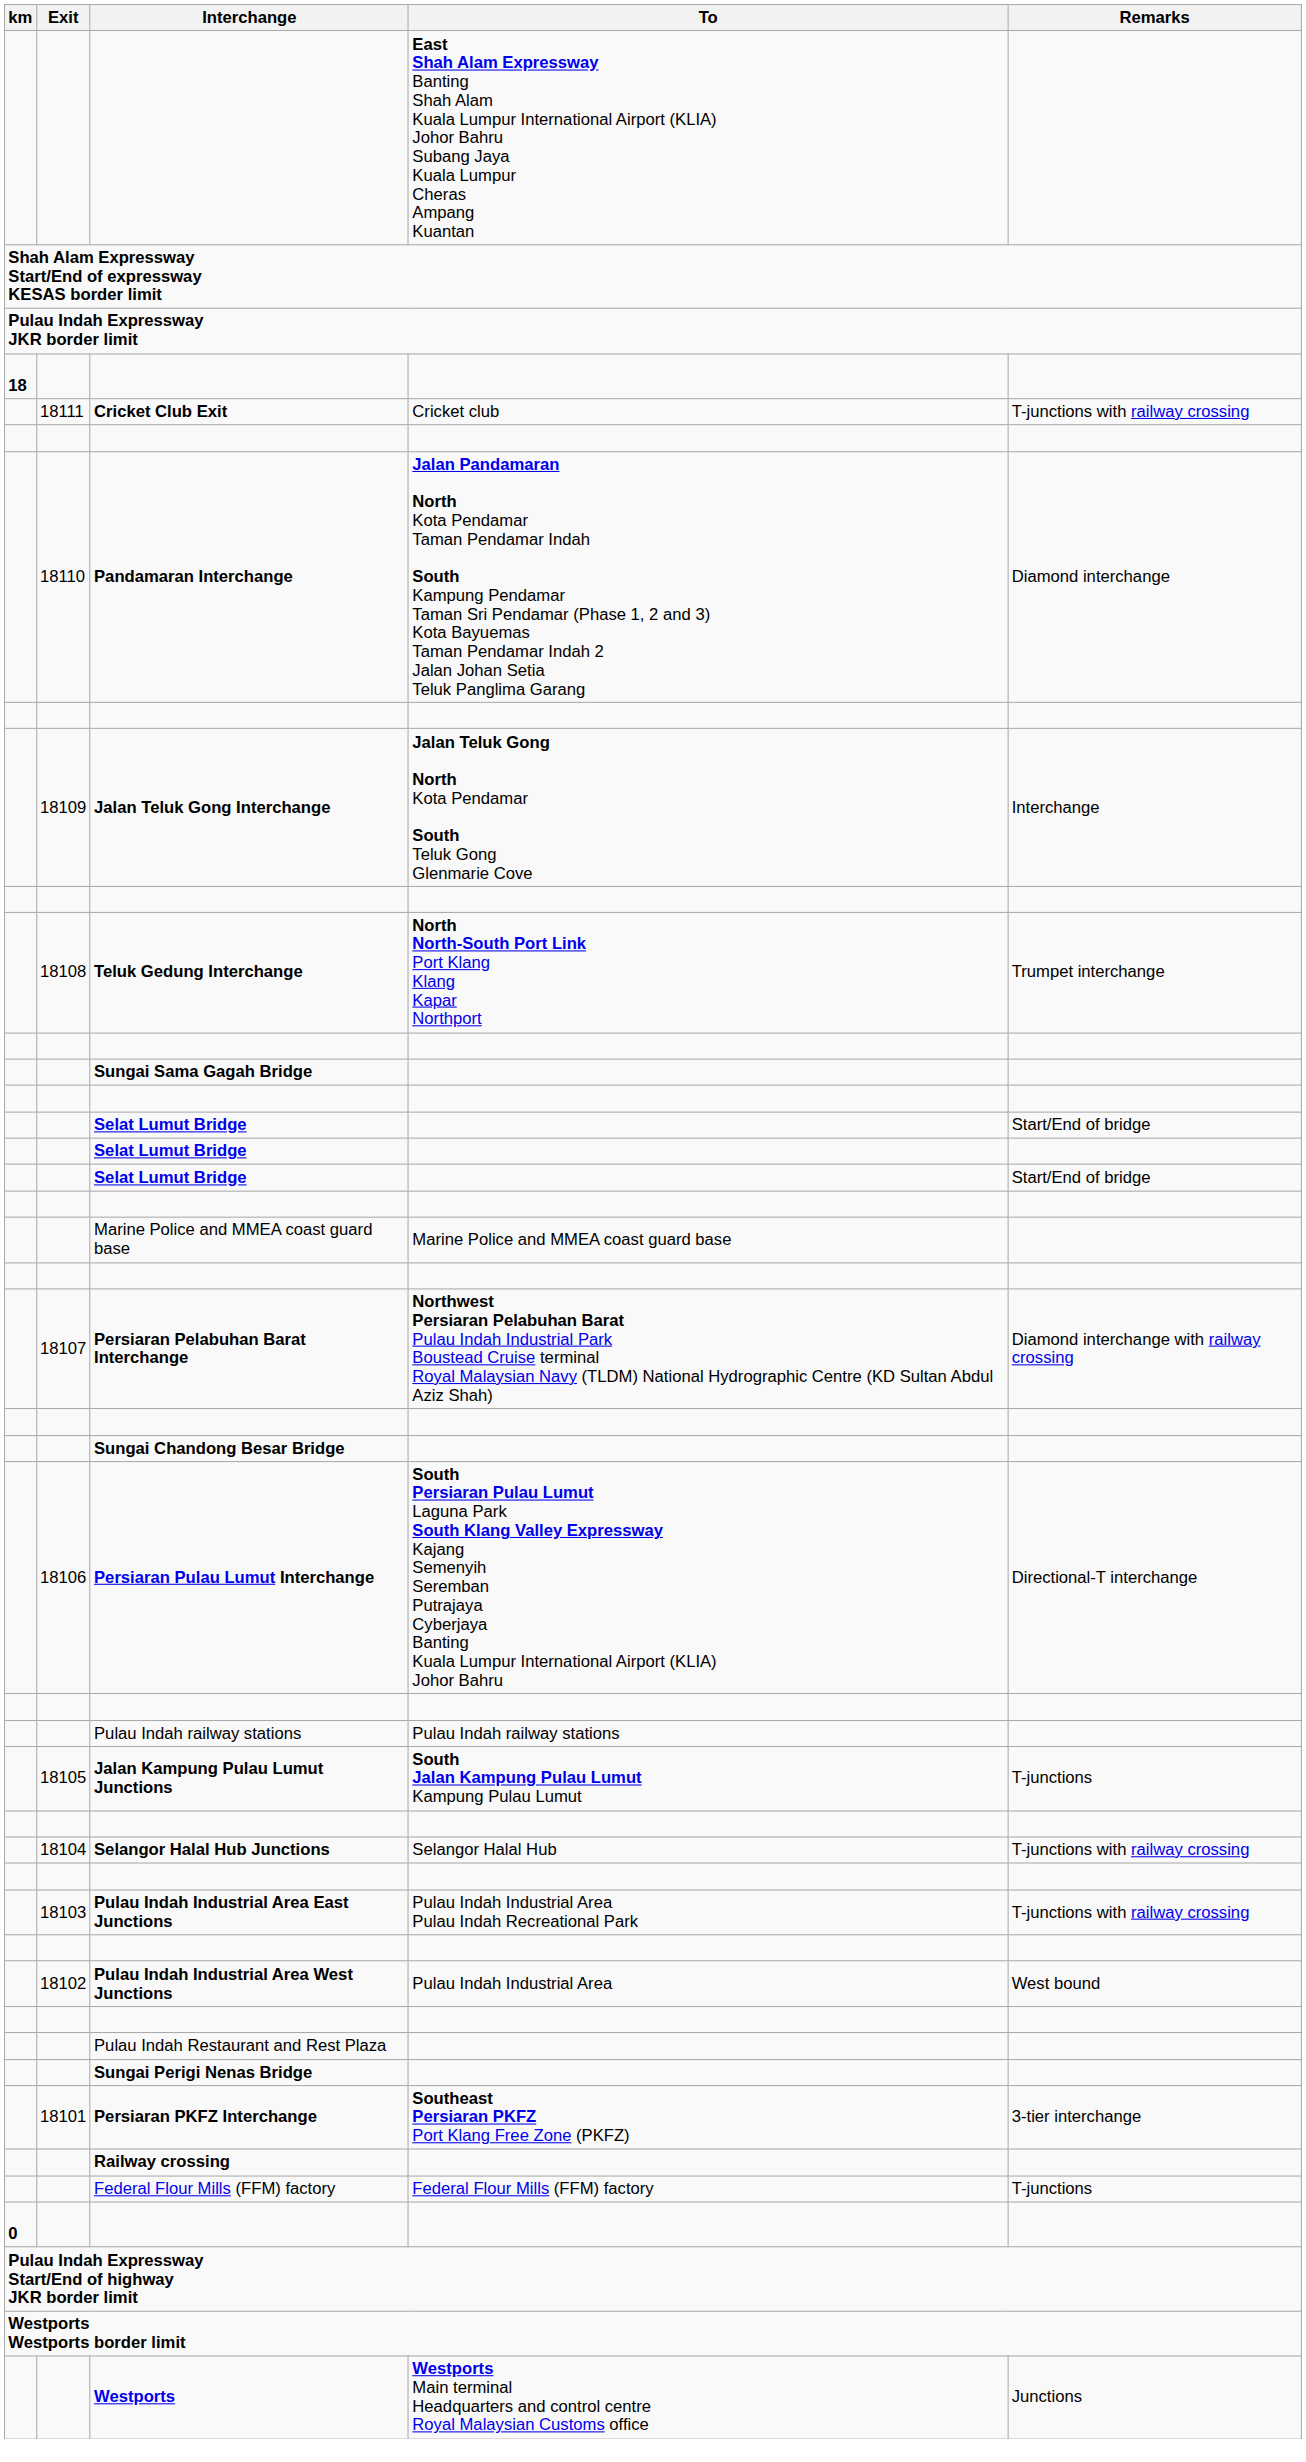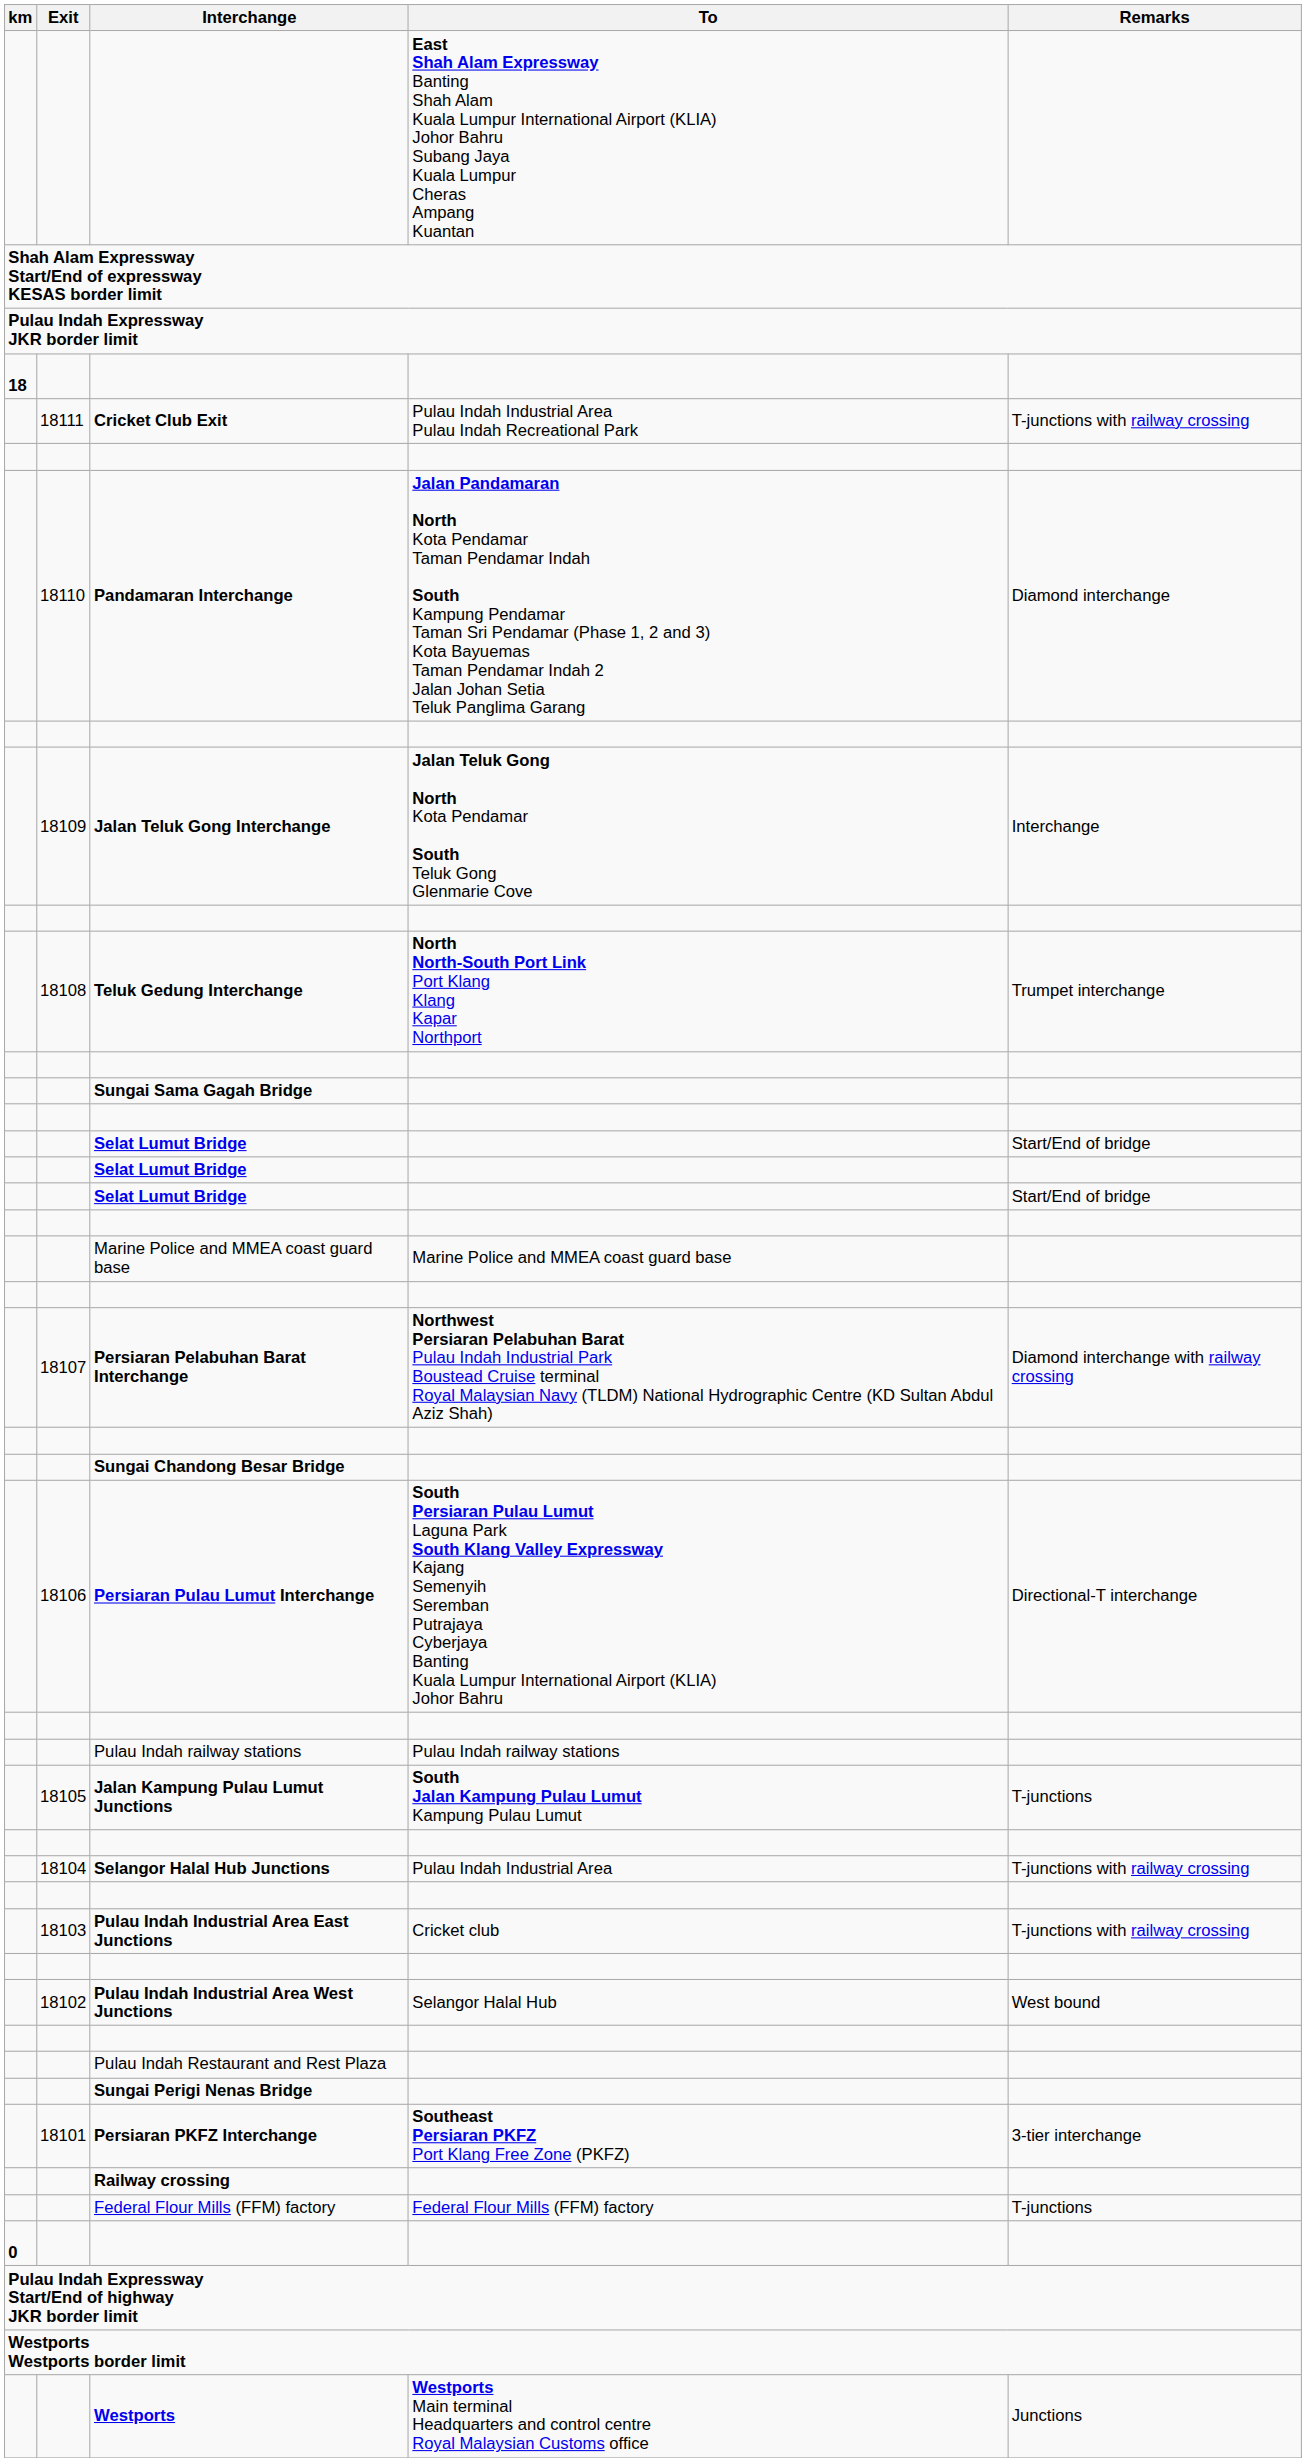 <table class=wikitable>
 <tr>
 <th>km</th>
 <th>Exit</th>
 <th>Interchange</th>
 <th>To</th>
 <th>Remarks</th>
 </tr>
 <tr>
 <td></td>
 <td></td>
 <td></td>
 <td><strong>East</strong><br> <strong><a href='#'>Shah Alam Expressway</a></strong><br> Banting<br> Shah Alam<br>  Kuala Lumpur International Airport (KLIA) <br>  Johor Bahru<br> Subang Jaya<br> Kuala Lumpur<br> Cheras<br> Ampang<br>   Kuantan</td>
 <td></td>
 </tr>
 <tr>
 <td style="width:600px" colspan="6" style="text-align:center; background:green;"><strong><span> Shah Alam Expressway<br>Start/End of expressway<br>KESAS border limit</span></strong></td>
 </tr>
 <tr>
 <td style="width:600px" colspan="6" style="text-align:center; background:blue;"><strong><span> Pulau Indah Expressway<br>JKR border limit</span></strong></td>
 </tr>
 <tr>
 <td><br><strong>18</strong></td>
 <td></td>
 <td></td>
 <td></td>
 <td></td>
 </tr>
 <tr>
 <td></td>
 <td>18111</td>
 <td><strong>Cricket Club Exit</strong></td>
-<td>Cricket club</td>
+<td>Pulau Indah Industrial Area<br> Pulau Indah Recreational Park</td>
 <td>T-junctions with <a href='#'>railway crossing</a></td>
 </tr>
 <tr>
 <td><br></td>
 <td></td>
 <td></td>
 <td></td>
 <td></td>
 </tr>
 <tr>
 <td></td>
 <td>18110</td>
 <td><strong>Pandamaran Interchange</strong></td>
 <td> <strong><a href='#'>Jalan Pandamaran</a></strong><br><br><strong>North</strong><br>Kota Pendamar<br>Taman Pendamar Indah<br><br><strong>South</strong><br>Kampung Pendamar<br>Taman Sri Pendamar (Phase 1, 2 and 3)<br>Kota Bayuemas<br>Taman Pendamar Indah 2<br>Jalan Johan Setia<br>Teluk Panglima Garang</td>
 <td>Diamond interchange</td>
 </tr>
 <tr>
 <td><br></td>
 <td></td>
 <td></td>
 <td></td>
 <td></td>
 </tr>
 <tr>
 <td></td>
 <td>18109</td>
 <td><strong>Jalan Teluk Gong Interchange</strong></td>
 <td><strong>Jalan Teluk Gong</strong><br><br><strong>North</strong><br>Kota Pendamar<br><br><strong>South</strong><br>Teluk Gong<br>Glenmarie Cove</td>
 <td>Interchange</td>
 </tr>
 <tr>
 <td><br></td>
 <td></td>
 <td></td>
 <td></td>
 <td></td>
 </tr>
 <tr>
 <td></td>
 <td>18108</td>
 <td><strong>Teluk Gedung Interchange</strong></td>
 <td><strong>North</strong><br> <strong><a href='#'>North-South Port Link</a></strong><br> <a href='#'>Port Klang</a><br> <a href='#'>Klang</a><br> <a href='#'>Kapar</a><br> <a href='#'>Northport</a> </td>
 <td>Trumpet interchange</td>
 </tr>
 <tr>
 <td><br></td>
 <td></td>
 <td></td>
 <td></td>
 <td></td>
 </tr>
 <tr>
 <td></td>
 <td></td>
 <td><strong>Sungai Sama Gagah Bridge</strong></td>
 <td></td>
 <td></td>
 </tr>
 <tr>
 <td><br></td>
 <td></td>
 <td></td>
 <td></td>
 <td></td>
 </tr>
 <tr>
 <td></td>
 <td></td>
 <td><strong><a href='#'>Selat Lumut Bridge</a></strong></td>
 <td></td>
 <td>Start/End of bridge</td>
 </tr>
 <tr>
 <td></td>
 <td></td>
 <td><strong><a href='#'>Selat Lumut Bridge</a></strong></td>
 <td></td>
 <td></td>
 </tr>
 <tr>
 <td></td>
 <td></td>
 <td><strong><a href='#'>Selat Lumut Bridge</a></strong></td>
 <td></td>
 <td>Start/End of bridge</td>
 </tr>
 <tr>
 <td><br></td>
 <td></td>
 <td></td>
 <td></td>
 <td></td>
 </tr>
 <tr>
 <td></td>
 <td></td>
 <td>Marine Police and MMEA coast guard base</td>
 <td>Marine Police and MMEA coast guard base</td>
 <td></td>
 </tr>
 <tr>
 <td><br></td>
 <td></td>
 <td></td>
 <td></td>
 <td></td>
 </tr>
 <tr>
 <td></td>
 <td>18107</td>
 <td><strong>Persiaran Pelabuhan Barat Interchange</strong></td>
 <td><strong>Northwest</strong><br><strong>Persiaran Pelabuhan Barat</strong><br><a href='#'>Pulau Indah Industrial Park</a><br><a href='#'>Boustead Cruise</a> terminal<br><a href='#'>Royal Malaysian Navy</a> (TLDM) National Hydrographic Centre (KD Sultan Abdul Aziz Shah)</td>
 <td>Diamond interchange with <a href='#'>railway crossing</a></td>
 </tr>
 <tr>
 <td><br></td>
 <td></td>
 <td></td>
 <td></td>
 <td></td>
 </tr>
 <tr>
 <td></td>
 <td></td>
 <td><strong>Sungai Chandong Besar Bridge</strong></td>
 <td></td>
 <td></td>
 </tr>
 <tr>
 <td></td>
 <td>18106</td>
 <td><strong><a href='#'>Persiaran Pulau Lumut</a> Interchange</strong></td>
 <td><strong>South</strong><br> <strong><a href='#'>Persiaran Pulau Lumut</a></strong><br>Laguna Park<br> <strong><a href='#'>South Klang Valley Expressway</a></strong><br> Kajang<br> Semenyih<br>  Seremban<br> Putrajaya<br> Cyberjaya<br> Banting<br>  Kuala Lumpur International Airport (KLIA) <br>  Johor Bahru</td>
 <td>Directional-T interchange</td>
 </tr>
 <tr>
 <td><br></td>
 <td></td>
 <td></td>
 <td></td>
 <td></td>
 </tr>
 <tr>
 <td></td>
 <td></td>
 <td>Pulau Indah railway stations</td>
 <td>Pulau Indah railway stations</td>
 <td></td>
 </tr>
 <tr>
 <td></td>
 <td>18105</td>
 <td><strong>Jalan Kampung Pulau Lumut Junctions</strong></td>
 <td><strong>South</strong><br> <strong><a href='#'>Jalan Kampung Pulau Lumut</a></strong><br>Kampung Pulau Lumut</td>
 <td>T-junctions</td>
 </tr>
 <tr>
 <td><br></td>
 <td></td>
 <td></td>
 <td></td>
 <td></td>
 </tr>
 <tr>
 <td></td>
 <td>18104</td>
 <td><strong>Selangor Halal Hub Junctions</strong></td>
-<td>Selangor Halal Hub</td>
+<td>Pulau Indah Industrial Area</td>
 <td>T-junctions with <a href='#'>railway crossing</a></td>
 </tr>
 <tr>
 <td><br></td>
 <td></td>
 <td></td>
 <td></td>
 <td></td>
 </tr>
 <tr>
 <td></td>
 <td>18103</td>
 <td><strong>Pulau Indah Industrial Area East Junctions</strong></td>
-<td>Pulau Indah Industrial Area<br> Pulau Indah Recreational Park</td>
+<td>Cricket club</td>
 <td>T-junctions with <a href='#'>railway crossing</a></td>
 </tr>
 <tr>
 <td><br></td>
 <td></td>
 <td></td>
 <td></td>
 <td></td>
 </tr>
 <tr>
 <td></td>
 <td>18102</td>
 <td><strong>Pulau Indah Industrial Area West Junctions</strong></td>
-<td>Pulau Indah Industrial Area</td>
+<td>Selangor Halal Hub</td>
 <td>West bound</td>
 </tr>
 <tr>
 <td><br></td>
 <td></td>
 <td></td>
 <td></td>
 <td></td>
 </tr>
 <tr>
 <td></td>
 <td></td>
 <td> Pulau Indah Restaurant and Rest Plaza</td>
 <td>   </td>
 <td></td>
 </tr>
 <tr>
 <td></td>
 <td></td>
 <td><strong>Sungai Perigi Nenas Bridge</strong></td>
 <td></td>
 <td></td>
 </tr>
 <tr>
 <td></td>
 <td>18101</td>
 <td><strong>Persiaran PKFZ Interchange</strong></td>
 <td><strong>Southeast</strong><br> <strong><a href='#'>Persiaran PKFZ</a></strong><br><a href='#'>Port Klang Free Zone</a> (PKFZ)</td>
 <td>3-tier interchange</td>
 </tr>
 <tr>
 <td></td>
 <td></td>
 <td><strong>Railway crossing</strong></td>
 <td></td>
 <td></td>
 </tr>
 <tr>
 <td></td>
 <td></td>
 <td><a href='#'>Federal Flour Mills</a> (FFM) factory</td>
 <td><a href='#'>Federal Flour Mills</a> (FFM) factory</td>
 <td>T-junctions</td>
 </tr>
 <tr>
 <td><br><strong>0</strong></td>
 <td></td>
 <td></td>
 <td></td>
 <td></td>
 </tr>
 <tr>
 <td style="width:600px" colspan="6" style="text-align:center; background:blue;"><strong><span>Pulau Indah Expressway<br>Start/End of highway<br>JKR border limit</span></strong></td>
 </tr>
 <tr>
 <td style="width:600px" colspan="6" style="text-align:center; background:white;"><strong><span>Westports <br>Westports border limit</span></strong></td>
 </tr>
 <tr>
 <td></td>
 <td></td>
 <td><strong><a href='#'>Westports</a></strong> </td>
 <td><strong><a href='#'>Westports</a></strong> <br>Main terminal<br>Headquarters and control centre<br><a href='#'>Royal Malaysian Customs</a> office</td>
 <td>Junctions</td>
 </tr>
 </table>
